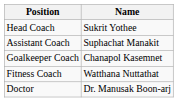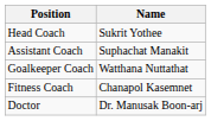 <table class="wikitable">
 <tr>
 <th>Position</th>
 <th>Name</th>
 </tr>
 <tr>
 <td>Head Coach</td>
 <td> Sukrit Yothee</td>
 </tr>
 <tr>
 <td>Assistant Coach</td>
 <td> Suphachat Manakit</td>
 </tr>
 <tr>
 <td>Goalkeeper Coach</td>
-<td> Chanapol Kasemnet</td>
+<td> Watthana Nuttathat</td>
 </tr>
 <tr>
 <td>Fitness Coach</td>
-<td> Watthana Nuttathat</td>
+<td> Chanapol Kasemnet</td>
 </tr>
 <tr>
 <td>Doctor</td>
 <td> Dr. Manusak Boon-arj</td>
 </tr>
 </table>
